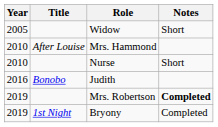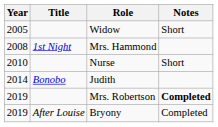 <table class="wikitable sortable">
 <tr>
 <th>Year</th>
 <th>Title</th>
 <th>Role</th>
 <th class="unsortable">Notes</th>
 </tr>
 <tr>
 <td>2005</td>
 <td><em></em></td>
 <td>Widow</td>
 <td>Short</td>
 </tr>
 <tr>
-<td>2010</td>
-<td><em>After Louise</em></td>
+<td>2008</td>
+<td><em><a href='#'>1st Night</a></em></td>
 <td>Mrs. Hammond</td>
 <td></td>
 </tr>
 <tr>
 <td>2010</td>
 <td><em></em></td>
 <td>Nurse</td>
 <td>Short</td>
 </tr>
 <tr>
-<td>2016</td>
+<td>2014</td>
 <td><em><a href='#'>Bonobo</a></em></td>
 <td>Judith</td>
 <td></td>
 </tr>
 <tr>
 <td>2019</td>
 <td><em></em></td>
 <td>Mrs. Robertson</td>
 <td><strong>Completed</strong></td>
 </tr>
 <tr>
 <td>2019</td>
-<td><em><a href='#'>1st Night</a></em></td>
+<td><em>After Louise</em></td>
 <td>Bryony</td>
 <td>Completed</td>
 </tr>
 </table>
